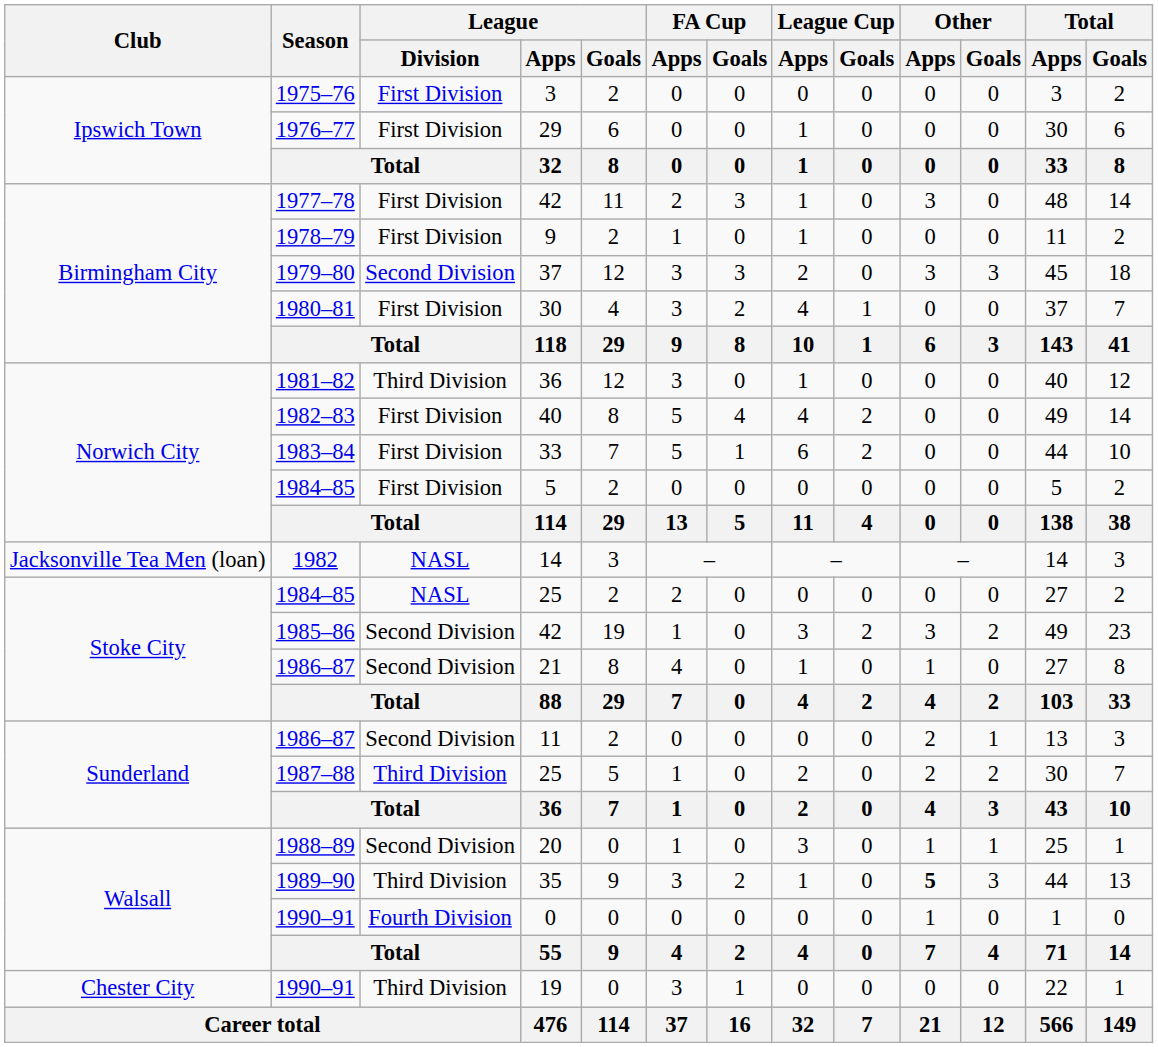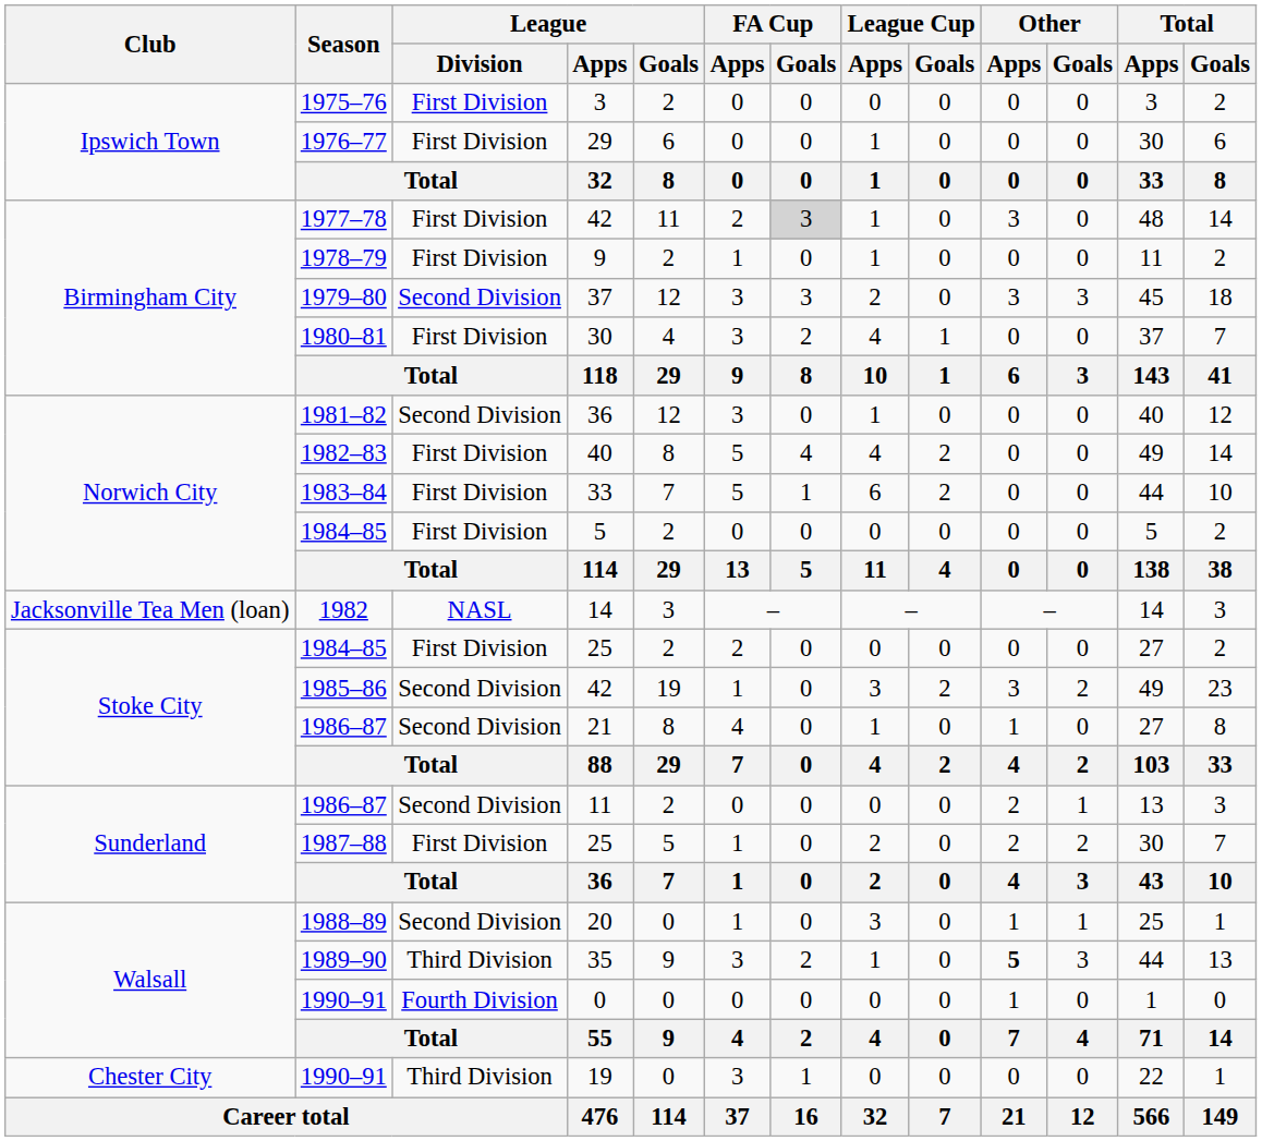 <table class="wikitable" style="text-align:center">
 <tr>
 <th rowspan="2">Club</th>
 <th rowspan="2">Season</th>
 <th colspan="3">League</th>
 <th colspan="2">FA Cup</th>
 <th colspan="2">League Cup</th>
 <th colspan="2">Other</th>
 <th colspan="2">Total</th>
 </tr>
 <tr>
 <th>Division</th>
 <th>Apps</th>
 <th>Goals</th>
 <th>Apps</th>
 <th>Goals</th>
 <th>Apps</th>
 <th>Goals</th>
 <th>Apps</th>
 <th>Goals</th>
 <th>Apps</th>
 <th>Goals</th>
 </tr>
 <tr>
 <td rowspan="3"><a href='#'>Ipswich Town</a></td>
 <td><a href='#'>1975–76</a></td>
 <td><a href='#'>First Division</a></td>
 <td>3</td>
 <td>2</td>
 <td>0</td>
 <td>0</td>
 <td>0</td>
 <td>0</td>
 <td>0</td>
 <td>0</td>
 <td>3</td>
 <td>2</td>
 </tr>
 <tr>
 <td><a href='#'>1976–77</a></td>
 <td>First Division</td>
 <td>29</td>
 <td>6</td>
 <td>0</td>
 <td>0</td>
 <td>1</td>
 <td>0</td>
 <td>0</td>
 <td>0</td>
 <td>30</td>
 <td>6</td>
 </tr>
 <tr>
 <th colspan="2">Total</th>
 <th>32</th>
 <th>8</th>
 <th>0</th>
 <th>0</th>
 <th>1</th>
 <th>0</th>
 <th>0</th>
 <th>0</th>
 <th>33</th>
 <th>8</th>
 </tr>
 <tr>
 <td rowspan="5"><a href='#'>Birmingham City</a></td>
 <td><a href='#'>1977–78</a></td>
 <td>First Division</td>
 <td>42</td>
 <td>11</td>
 <td>2</td>
-<td>3</td>
+<td style="background: lightgrey;">3</td>
 <td>1</td>
 <td>0</td>
 <td>3</td>
 <td>0</td>
 <td>48</td>
 <td>14</td>
 </tr>
 <tr>
 <td><a href='#'>1978–79</a></td>
 <td>First Division</td>
 <td>9</td>
 <td>2</td>
 <td>1</td>
 <td>0</td>
 <td>1</td>
 <td>0</td>
 <td>0</td>
 <td>0</td>
 <td>11</td>
 <td>2</td>
 </tr>
 <tr>
 <td><a href='#'>1979–80</a></td>
 <td><a href='#'>Second Division</a></td>
 <td>37</td>
 <td>12</td>
 <td>3</td>
 <td>3</td>
 <td>2</td>
 <td>0</td>
 <td>3</td>
 <td>3</td>
 <td>45</td>
 <td>18</td>
 </tr>
 <tr>
 <td><a href='#'>1980–81</a></td>
 <td>First Division</td>
 <td>30</td>
 <td>4</td>
 <td>3</td>
 <td>2</td>
 <td>4</td>
 <td>1</td>
 <td>0</td>
 <td>0</td>
 <td>37</td>
 <td>7</td>
 </tr>
 <tr>
 <th colspan="2">Total</th>
 <th>118</th>
 <th>29</th>
 <th>9</th>
 <th>8</th>
 <th>10</th>
 <th>1</th>
 <th>6</th>
 <th>3</th>
 <th>143</th>
 <th>41</th>
 </tr>
 <tr>
 <td rowspan="5"><a href='#'>Norwich City</a></td>
 <td><a href='#'>1981–82</a></td>
-<td>Third Division</td>
+<td>Second Division</td>
 <td>36</td>
 <td>12</td>
 <td>3</td>
 <td>0</td>
 <td>1</td>
 <td>0</td>
 <td>0</td>
 <td>0</td>
 <td>40</td>
 <td>12</td>
 </tr>
 <tr>
 <td><a href='#'>1982–83</a></td>
 <td>First Division</td>
 <td>40</td>
 <td>8</td>
 <td>5</td>
 <td>4</td>
 <td>4</td>
 <td>2</td>
 <td>0</td>
 <td>0</td>
 <td>49</td>
 <td>14</td>
 </tr>
 <tr>
 <td><a href='#'>1983–84</a></td>
 <td>First Division</td>
 <td>33</td>
 <td>7</td>
 <td>5</td>
 <td>1</td>
 <td>6</td>
 <td>2</td>
 <td>0</td>
 <td>0</td>
 <td>44</td>
 <td>10</td>
 </tr>
 <tr>
 <td><a href='#'>1984–85</a></td>
 <td>First Division</td>
 <td>5</td>
 <td>2</td>
 <td>0</td>
 <td>0</td>
 <td>0</td>
 <td>0</td>
 <td>0</td>
 <td>0</td>
 <td>5</td>
 <td>2</td>
 </tr>
 <tr>
 <th colspan="2">Total</th>
 <th>114</th>
 <th>29</th>
 <th>13</th>
 <th>5</th>
 <th>11</th>
 <th>4</th>
 <th>0</th>
 <th>0</th>
 <th>138</th>
 <th>38</th>
 </tr>
 <tr>
 <td><a href='#'>Jacksonville Tea Men</a> (loan)</td>
 <td><a href='#'>1982</a></td>
 <td><a href='#'>NASL</a></td>
 <td>14</td>
 <td>3</td>
 <td colspan="2">–</td>
 <td colspan="2">–</td>
 <td colspan="2">–</td>
 <td>14</td>
 <td>3</td>
 </tr>
 <tr>
 <td rowspan="4"><a href='#'>Stoke City</a></td>
 <td><a href='#'>1984–85</a></td>
-<td><a href='#'>NASL</a></td>
+<td>First Division</td>
 <td>25</td>
 <td>2</td>
 <td>2</td>
 <td>0</td>
 <td>0</td>
 <td>0</td>
 <td>0</td>
 <td>0</td>
 <td>27</td>
 <td>2</td>
 </tr>
 <tr>
 <td><a href='#'>1985–86</a></td>
 <td>Second Division</td>
 <td>42</td>
 <td>19</td>
 <td>1</td>
 <td>0</td>
 <td>3</td>
 <td>2</td>
 <td>3</td>
 <td>2</td>
 <td>49</td>
 <td>23</td>
 </tr>
 <tr>
 <td><a href='#'>1986–87</a></td>
 <td>Second Division</td>
 <td>21</td>
 <td>8</td>
 <td>4</td>
 <td>0</td>
 <td>1</td>
 <td>0</td>
 <td>1</td>
 <td>0</td>
 <td>27</td>
 <td>8</td>
 </tr>
 <tr>
 <th colspan="2">Total</th>
 <th>88</th>
 <th>29</th>
 <th>7</th>
 <th>0</th>
 <th>4</th>
 <th>2</th>
 <th>4</th>
 <th>2</th>
 <th>103</th>
 <th>33</th>
 </tr>
 <tr>
 <td rowspan="3"><a href='#'>Sunderland</a></td>
 <td><a href='#'>1986–87</a></td>
 <td>Second Division</td>
 <td>11</td>
 <td>2</td>
 <td>0</td>
 <td>0</td>
 <td>0</td>
 <td>0</td>
 <td>2</td>
 <td>1</td>
 <td>13</td>
 <td>3</td>
 </tr>
 <tr>
 <td><a href='#'>1987–88</a></td>
-<td><a href='#'>Third Division</a></td>
+<td>First Division</td>
 <td>25</td>
 <td>5</td>
 <td>1</td>
 <td>0</td>
 <td>2</td>
 <td>0</td>
 <td>2</td>
 <td>2</td>
 <td>30</td>
 <td>7</td>
 </tr>
 <tr>
 <th colspan="2">Total</th>
 <th>36</th>
 <th>7</th>
 <th>1</th>
 <th>0</th>
 <th>2</th>
 <th>0</th>
 <th>4</th>
 <th>3</th>
 <th>43</th>
 <th>10</th>
 </tr>
 <tr>
 <td rowspan="4"><a href='#'>Walsall</a></td>
 <td><a href='#'>1988–89</a></td>
 <td>Second Division</td>
 <td>20</td>
 <td>0</td>
 <td>1</td>
 <td>0</td>
 <td>3</td>
 <td>0</td>
 <td>1</td>
 <td>1</td>
 <td>25</td>
 <td>1</td>
 </tr>
 <tr>
 <td><a href='#'>1989–90</a></td>
 <td>Third Division</td>
 <td>35</td>
 <td>9</td>
 <td>3</td>
 <td>2</td>
 <td>1</td>
 <td>0</td>
 <td><strong>5</strong></td>
 <td>3</td>
 <td>44</td>
 <td>13</td>
 </tr>
 <tr>
 <td><a href='#'>1990–91</a></td>
 <td><a href='#'>Fourth Division</a></td>
 <td>0</td>
 <td>0</td>
 <td>0</td>
 <td>0</td>
 <td>0</td>
 <td>0</td>
 <td>1</td>
 <td>0</td>
 <td>1</td>
 <td>0</td>
 </tr>
 <tr>
 <th colspan="2">Total</th>
 <th>55</th>
 <th>9</th>
 <th>4</th>
 <th>2</th>
 <th>4</th>
 <th>0</th>
 <th>7</th>
 <th>4</th>
 <th>71</th>
 <th>14</th>
 </tr>
 <tr>
 <td><a href='#'>Chester City</a></td>
 <td><a href='#'>1990–91</a></td>
 <td>Third Division</td>
 <td>19</td>
 <td>0</td>
 <td>3</td>
 <td>1</td>
 <td>0</td>
 <td>0</td>
 <td>0</td>
 <td>0</td>
 <td>22</td>
 <td>1</td>
 </tr>
 <tr>
 <th colspan="3">Career total</th>
 <th>476</th>
 <th>114</th>
 <th>37</th>
 <th>16</th>
 <th>32</th>
 <th>7</th>
 <th>21</th>
 <th>12</th>
 <th>566</th>
 <th>149</th>
 </tr>
 </table>
